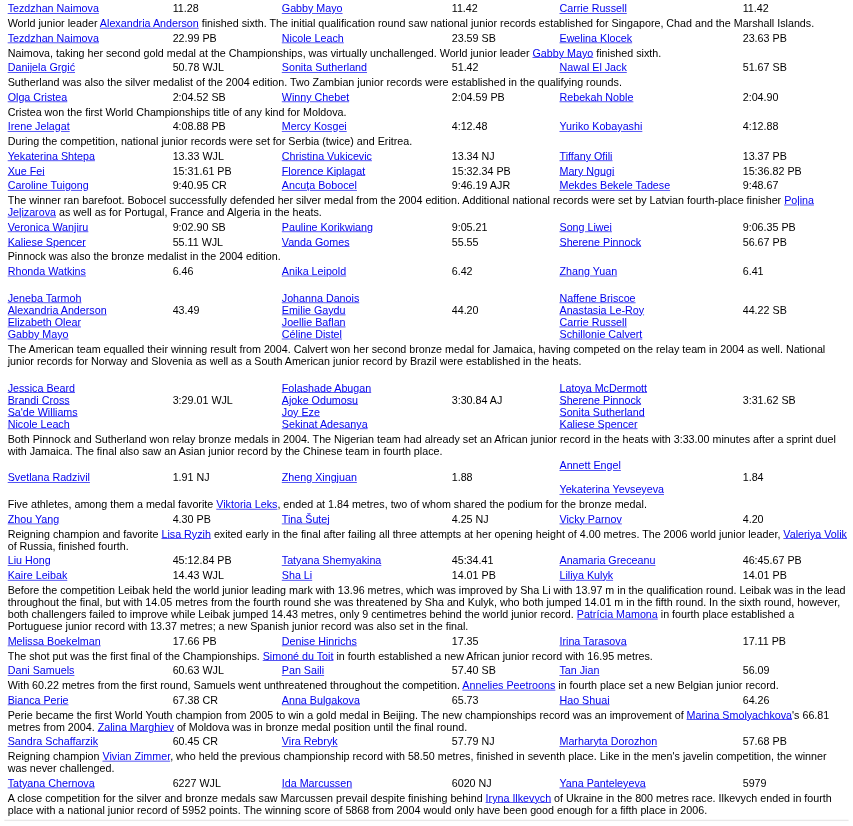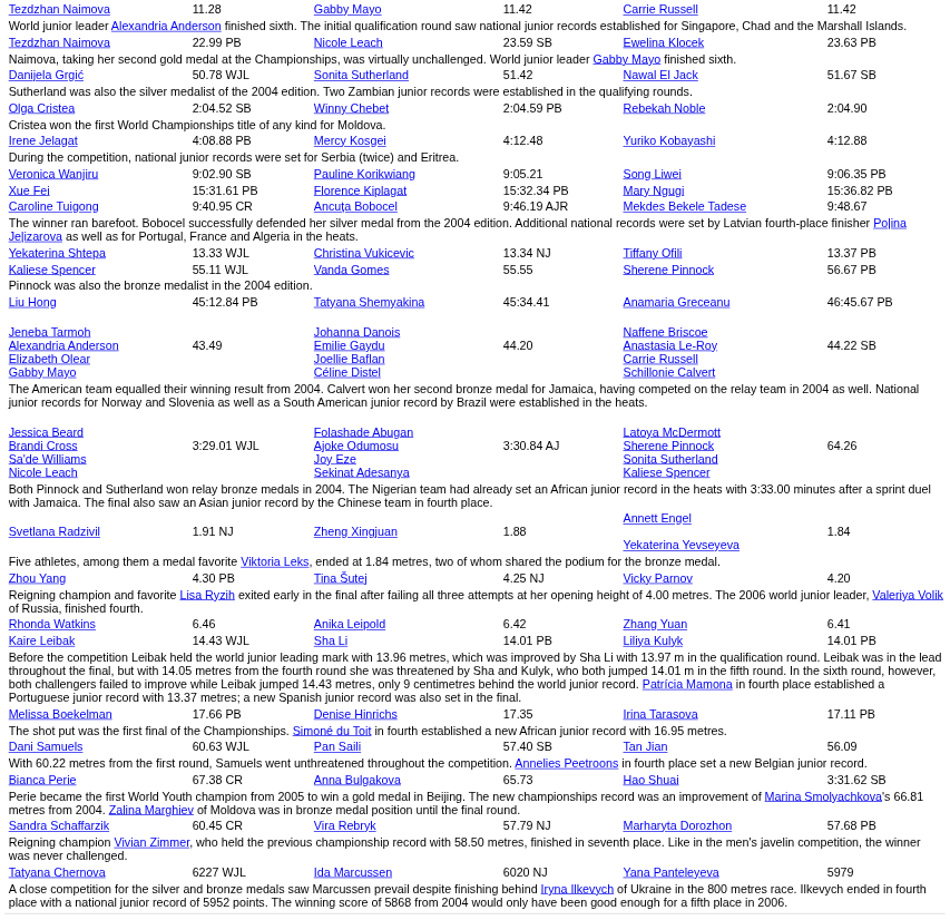 <table>
 <tr>
 <td rowspan=2></td>
 <td><a href='#'>Tezdzhan Naimova</a><br></td>
 <td>11.28</td>
 <td><a href='#'>Gabby Mayo</a><br></td>
 <td>11.42</td>
 <td><a href='#'>Carrie Russell</a><br></td>
 <td>11.42</td>
 </tr>
 <tr>
 <td colspan=6>World junior leader <a href='#'>Alexandria Anderson</a> finished sixth. The initial qualification round saw national junior records established for Singapore, Chad and the Marshall Islands.</td>
 </tr>
 <tr>
 <td rowspan=2></td>
 <td><a href='#'>Tezdzhan Naimova</a><br></td>
 <td>22.99 PB</td>
 <td><a href='#'>Nicole Leach</a><br></td>
 <td>23.59 SB</td>
 <td><a href='#'>Ewelina Klocek</a><br></td>
 <td>23.63 PB</td>
 </tr>
 <tr>
 <td colspan=6>Naimova, taking her second gold medal at the Championships, was virtually unchallenged. World junior leader <a href='#'>Gabby Mayo</a> finished sixth.</td>
 </tr>
 <tr>
 <td rowspan=2></td>
 <td><a href='#'>Danijela Grgić</a><br></td>
 <td>50.78 WJL</td>
 <td><a href='#'>Sonita Sutherland</a><br></td>
 <td>51.42</td>
 <td><a href='#'>Nawal El Jack</a><br></td>
 <td>51.67 SB</td>
 </tr>
 <tr>
 <td colspan=6>Sutherland was also the silver medalist of the 2004 edition. Two Zambian junior records were established in the qualifying rounds.</td>
 </tr>
 <tr>
 <td rowspan=2></td>
 <td><a href='#'>Olga Cristea</a><br></td>
 <td>2:04.52 SB</td>
 <td><a href='#'>Winny Chebet</a><br></td>
 <td>2:04.59 PB</td>
 <td><a href='#'>Rebekah Noble</a><br></td>
 <td>2:04.90</td>
 </tr>
 <tr>
 <td colspan=6>Cristea won the first World Championships title of any kind for Moldova.</td>
 </tr>
 <tr>
 <td rowspan=2></td>
 <td><a href='#'>Irene Jelagat</a><br></td>
 <td>4:08.88 PB</td>
 <td><a href='#'>Mercy Kosgei</a><br></td>
 <td>4:12.48</td>
 <td><a href='#'>Yuriko Kobayashi</a><br></td>
 <td>4:12.88</td>
 </tr>
 <tr>
 <td colspan=6>During the competition, national junior records were set for Serbia (twice) and Eritrea.</td>
 </tr>
 <tr>
 <td></td>
-<td><a href='#'>Yekaterina Shtepa</a><br></td>
-<td>13.33 WJL</td>
-<td><a href='#'>Christina Vukicevic</a><br></td>
-<td>13.34 NJ</td>
-<td><a href='#'>Tiffany Ofili</a><br></td>
-<td>13.37 PB</td>
+<td><a href='#'>Veronica Wanjiru</a><br></td>
+<td>9:02.90 SB</td>
+<td><a href='#'>Pauline Korikwiang</a><br></td>
+<td>9:05.21</td>
+<td><a href='#'>Song Liwei</a><br></td>
+<td>9:06.35 PB</td>
 </tr>
 <tr>
 <td></td>
 <td><a href='#'>Xue Fei</a><br></td>
 <td>15:31.61 PB</td>
 <td><a href='#'>Florence Kiplagat</a><br></td>
 <td>15:32.34 PB</td>
 <td><a href='#'>Mary Ngugi</a><br></td>
 <td>15:36.82 PB</td>
 </tr>
 <tr>
 <td rowspan=2></td>
 <td><a href='#'>Caroline Tuigong</a><br></td>
 <td>9:40.95 CR</td>
 <td><a href='#'>Ancuța Bobocel</a><br></td>
 <td>9:46.19 AJR</td>
 <td><a href='#'>Mekdes Bekele Tadese</a><br></td>
 <td>9:48.67</td>
 </tr>
 <tr>
 <td colspan=6>The winner ran barefoot. Bobocel successfully defended her silver medal from the 2004 edition. Additional national records were set by Latvian fourth-place finisher <a href='#'>Poļina Jeļizarova</a> as well as for Portugal, France and Algeria in the heats.</td>
 </tr>
 <tr>
 <td></td>
-<td><a href='#'>Veronica Wanjiru</a><br></td>
-<td>9:02.90 SB</td>
-<td><a href='#'>Pauline Korikwiang</a><br></td>
-<td>9:05.21</td>
-<td><a href='#'>Song Liwei</a><br></td>
-<td>9:06.35 PB</td>
+<td><a href='#'>Yekaterina Shtepa</a><br></td>
+<td>13.33 WJL</td>
+<td><a href='#'>Christina Vukicevic</a><br></td>
+<td>13.34 NJ</td>
+<td><a href='#'>Tiffany Ofili</a><br></td>
+<td>13.37 PB</td>
 </tr>
 <tr>
 <td rowspan=2></td>
 <td><a href='#'>Kaliese Spencer</a><br></td>
 <td>55.11 WJL</td>
 <td><a href='#'>Vanda Gomes</a><br></td>
 <td>55.55</td>
 <td><a href='#'>Sherene Pinnock</a><br></td>
 <td>56.67 PB</td>
 </tr>
 <tr>
 <td colspan=6>Pinnock was also the bronze medalist in the 2004 edition.</td>
 </tr>
 <tr>
 <td></td>
-<td><a href='#'>Rhonda Watkins</a><br></td>
-<td>6.46</td>
-<td><a href='#'>Anika Leipold</a><br></td>
-<td>6.42</td>
-<td><a href='#'>Zhang Yuan</a><br></td>
-<td>6.41</td>
+<td><a href='#'>Liu Hong</a><br></td>
+<td>45:12.84 PB</td>
+<td><a href='#'>Tatyana Shemyakina</a><br></td>
+<td>45:34.41</td>
+<td><a href='#'>Anamaria Greceanu</a><br></td>
+<td>46:45.67 PB</td>
 </tr>
 <tr>
 <td rowspan=2></td>
 <td><br><a href='#'>Jeneba Tarmoh</a><br><a href='#'>Alexandria Anderson</a><br><a href='#'>Elizabeth Olear</a><br><a href='#'>Gabby Mayo</a></td>
 <td>43.49</td>
 <td><br><a href='#'>Johanna Danois</a><br><a href='#'>Emilie Gaydu</a><br><a href='#'>Joellie Baflan</a><br><a href='#'>Céline Distel</a></td>
 <td>44.20</td>
 <td><br><a href='#'>Naffene Briscoe</a><br><a href='#'>Anastasia Le-Roy</a><br><a href='#'>Carrie Russell</a><br><a href='#'>Schillonie Calvert</a></td>
 <td>44.22 SB</td>
 </tr>
 <tr>
 <td colspan=6>The American team equalled their winning result from 2004. Calvert won her second bronze medal for Jamaica, having competed on the relay team in 2004 as well. National junior records for Norway and Slovenia as well as a South American junior record by Brazil were established in the heats.</td>
 </tr>
 <tr>
 <td rowspan=2></td>
 <td><br><a href='#'>Jessica Beard</a><br><a href='#'>Brandi Cross</a><br><a href='#'>Sa'de Williams</a><br><a href='#'>Nicole Leach</a></td>
 <td>3:29.01 WJL</td>
 <td><br><a href='#'>Folashade Abugan</a><br><a href='#'>Ajoke Odumosu</a><br><a href='#'>Joy Eze</a><br><a href='#'>Sekinat Adesanya</a></td>
 <td>3:30.84 AJ</td>
 <td><br><a href='#'>Latoya McDermott</a><br><a href='#'>Sherene Pinnock</a><br><a href='#'>Sonita Sutherland</a><br><a href='#'>Kaliese Spencer</a></td>
-<td>3:31.62 SB</td>
+<td>64.26</td>
 </tr>
 <tr>
 <td colspan=6>Both Pinnock and Sutherland won relay bronze medals in 2004. The Nigerian team had already set an African junior record in the heats with 3:33.00 minutes after a sprint duel with Jamaica.  The final also saw an Asian junior record by the Chinese team in fourth place.</td>
 </tr>
 <tr>
 <td rowspan=2></td>
 <td><a href='#'>Svetlana Radzivil</a><br></td>
 <td>1.91 NJ</td>
 <td><a href='#'>Zheng Xingjuan</a><br></td>
 <td>1.88</td>
 <td><a href='#'>Annett Engel</a><br><br><a href='#'>Yekaterina Yevseyeva</a><br></td>
 <td>1.84</td>
 </tr>
 <tr>
 <td colspan=6>Five athletes, among them a medal favorite <a href='#'>Viktoria Leks</a>, ended at 1.84 metres, two of whom shared the podium for the bronze medal.</td>
 </tr>
 <tr>
 <td rowspan=2></td>
 <td><a href='#'>Zhou Yang</a><br></td>
 <td>4.30 PB</td>
 <td><a href='#'>Tina Šutej</a><br></td>
 <td>4.25 NJ</td>
 <td><a href='#'>Vicky Parnov</a><br></td>
 <td>4.20</td>
 </tr>
 <tr>
 <td colspan=6>Reigning champion and favorite <a href='#'>Lisa Ryzih</a> exited early in the final after failing all three attempts at her opening height of 4.00 metres. The 2006 world junior leader, <a href='#'>Valeriya Volik</a> of Russia, finished fourth.</td>
 </tr>
 <tr>
 <td></td>
-<td><a href='#'>Liu Hong</a><br></td>
-<td>45:12.84 PB</td>
-<td><a href='#'>Tatyana Shemyakina</a><br></td>
-<td>45:34.41</td>
-<td><a href='#'>Anamaria Greceanu</a><br></td>
-<td>46:45.67 PB</td>
+<td><a href='#'>Rhonda Watkins</a><br></td>
+<td>6.46</td>
+<td><a href='#'>Anika Leipold</a><br></td>
+<td>6.42</td>
+<td><a href='#'>Zhang Yuan</a><br></td>
+<td>6.41</td>
 </tr>
 <tr>
 <td rowspan=2></td>
 <td><a href='#'>Kaire Leibak</a><br></td>
 <td>14.43 WJL</td>
 <td><a href='#'>Sha Li</a><br></td>
 <td>14.01 PB</td>
 <td><a href='#'>Liliya Kulyk</a><br></td>
 <td>14.01 PB</td>
 </tr>
 <tr>
 <td colspan=6>Before the competition Leibak held the world junior leading mark with 13.96 metres, which was improved by Sha Li with 13.97 m in the qualification round. Leibak was in the lead throughout the final, but with 14.05 metres from the fourth round she was threatened by Sha and Kulyk, who both jumped 14.01 m in the fifth round. In the sixth round, however, both challengers failed to improve while Leibak jumped 14.43 metres, only 9 centimetres behind the world junior record. <a href='#'>Patrícia Mamona</a> in fourth place established a Portuguese junior record with 13.37 metres; a new Spanish junior record was also set in the final.</td>
 </tr>
 <tr>
 <td rowspan=2></td>
 <td><a href='#'>Melissa Boekelman</a><br></td>
 <td>17.66 PB</td>
 <td><a href='#'>Denise Hinrichs</a><br></td>
 <td>17.35</td>
 <td><a href='#'>Irina Tarasova</a><br></td>
 <td>17.11 PB</td>
 </tr>
 <tr>
 <td colspan=6>The shot put was the first final of the Championships. <a href='#'>Simoné du Toit</a> in fourth established a new African junior record with 16.95 metres.</td>
 </tr>
 <tr>
 <td rowspan=2></td>
 <td><a href='#'>Dani Samuels</a><br></td>
 <td>60.63 WJL</td>
 <td><a href='#'>Pan Saili</a><br></td>
 <td>57.40 SB</td>
 <td><a href='#'>Tan Jian</a><br></td>
 <td>56.09</td>
 </tr>
 <tr>
 <td colspan=6>With 60.22 metres from the first round, Samuels went unthreatened throughout the competition. <a href='#'>Annelies Peetroons</a> in fourth place set a new Belgian junior record.</td>
 </tr>
 <tr>
 <td rowspan=2></td>
 <td><a href='#'>Bianca Perie</a><br></td>
 <td>67.38 CR</td>
 <td><a href='#'>Anna Bulgakova</a><br></td>
 <td>65.73</td>
 <td><a href='#'>Hao Shuai</a><br></td>
-<td>64.26</td>
+<td>3:31.62 SB</td>
 </tr>
 <tr>
 <td colspan=6>Perie became the first World Youth champion from 2005 to win a gold medal in Beijing. The new championships record was an improvement of <a href='#'>Marina Smolyachkova</a>'s 66.81 metres from 2004. <a href='#'>Zalina Marghiev</a> of Moldova was in bronze medal position until the final round.</td>
 </tr>
 <tr>
 <td rowspan=2></td>
 <td><a href='#'>Sandra Schaffarzik</a><br></td>
 <td>60.45 CR</td>
 <td><a href='#'>Vira Rebryk</a><br></td>
 <td>57.79 NJ</td>
 <td><a href='#'>Marharyta Dorozhon</a><br></td>
 <td>57.68 PB</td>
 </tr>
 <tr>
 <td colspan=6>Reigning champion <a href='#'>Vivian Zimmer</a>, who held the previous championship record with 58.50 metres, finished in seventh place. Like in the men's javelin competition, the winner was never challenged.</td>
 </tr>
 <tr>
 <td rowspan=2></td>
 <td><a href='#'>Tatyana Chernova</a><br></td>
 <td>6227 WJL</td>
 <td><a href='#'>Ida Marcussen</a><br></td>
 <td>6020 NJ</td>
 <td><a href='#'>Yana Panteleyeva</a><br></td>
 <td>5979</td>
 </tr>
 <tr>
 <td colspan=6>A close competition for the silver and bronze medals saw Marcussen prevail despite finishing behind <a href='#'>Iryna Ilkevych</a> of Ukraine in the 800 metres race. Ilkevych ended in fourth place with a national junior record of 5952 points. The winning score of 5868 from 2004 would only have been good enough for a fifth place in 2006.</td>
 </tr>
 <tr>
 </tr>
 <tr bgcolor= e8e8e8>
 <td colspan=7></td>
 </tr>
 </table>
